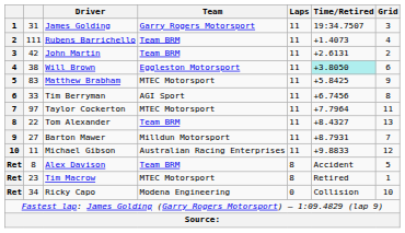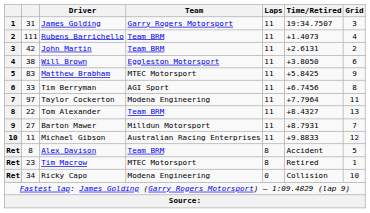 <table class="wikitable sortable" style="font-size: 85%;">
 <tr>
 <th></th>
 <th></th>
 <th>Driver</th>
 <th>Team</th>
 <th class="unsortable">Laps</th>
 <th class="unsortable">Time/Retired</th>
 <th>Grid</th>
 </tr>
 <tr>
 <th>1</th>
 <td align="center">31</td>
 <td data-sort-value="GOL"> <a href='#'>James Golding</a></td>
 <td><a href='#'>Garry Rogers Motorsport</a></td>
 <td>11</td>
 <td>19:34.7507</td>
 <td align="center">3</td>
 </tr>
 <tr>
 <th>2</th>
 <td align="center">111</td>
 <td data-sort-value="BAR"> <a href='#'>Rubens Barrichello</a></td>
 <td><a href='#'>Team BRM</a></td>
 <td>11</td>
 <td>+1.4073</td>
 <td align="center">4</td>
 </tr>
 <tr>
 <th>3</th>
 <td align="center">42</td>
 <td data-sort-value="MAR"> <a href='#'>John Martin</a></td>
 <td><a href='#'>Team BRM</a></td>
 <td>11</td>
 <td>+2.6131</td>
 <td align="center">2</td>
 </tr>
 <tr>
 <th>4</th>
 <td align="center">38</td>
 <td data-sort-value="BRO"> <a href='#'>Will Brown</a></td>
 <td><a href='#'>Eggleston Motorsport</a></td>
 <td>11</td>
-<td style="background: paleturquoise;">+3.8050</td>
+<td>+3.8050</td>
 <td align="center">6</td>
 </tr>
 <tr>
 <th>5</th>
 <td align="center">83</td>
 <td data-sort-value="BRA"> <a href='#'>Matthew Brabham</a></td>
 <td>MTEC Motorsport</td>
 <td>11</td>
 <td>+5.8425</td>
 <td align="center">9</td>
 </tr>
 <tr>
 <th>6</th>
 <td align="center">33</td>
 <td data-sort-value="BER"> Tim Berryman</td>
 <td>AGI Sport</td>
 <td>11</td>
 <td>+6.7456</td>
 <td align="center">8</td>
 </tr>
 <tr>
 <th>7</th>
 <td align="center">97</td>
 <td data-sort-value="COC"> Taylor Cockerton</td>
-<td>MTEC Motorsport</td>
+<td>Modena Engineering</td>
 <td>11</td>
 <td>+7.7964</td>
 <td align="center">11</td>
 </tr>
 <tr>
 <th>8</th>
 <td align="center">22</td>
 <td data-sort-value="ALE"> Tom Alexander</td>
 <td><a href='#'>Team BRM</a></td>
 <td>11</td>
 <td>+8.4327</td>
 <td align="center">13</td>
 </tr>
 <tr>
 <th>9</th>
 <td align="center">27</td>
 <td data-sort-value="MAW"> Barton Mawer</td>
 <td>Milldun Motorsport</td>
 <td>11</td>
 <td>+8.7931</td>
 <td align="center">7</td>
 </tr>
 <tr>
 <th>10</th>
 <td align="center">11</td>
 <td data-sort-value="GIB"> Michael Gibson</td>
 <td>Australian Racing Enterprises</td>
 <td>11</td>
 <td>+9.8833</td>
 <td align="center">12</td>
 </tr>
 <tr>
 <th data-sort-value="11">Ret</th>
 <td align="center">8</td>
 <td data-sort-value="DAV"> <a href='#'>Alex Davison</a></td>
 <td><a href='#'>Team BRM</a></td>
 <td>8</td>
 <td>Accident</td>
 <td align="center">5</td>
 </tr>
 <tr>
 <th data-sort-value="12">Ret</th>
 <td align="center">23</td>
 <td data-sort-value="MAC"> <a href='#'>Tim Macrow</a></td>
 <td>MTEC Motorsport</td>
 <td>8</td>
 <td>Retired</td>
 <td align="center">1</td>
 </tr>
 <tr>
 <th data-sort-value="13">Ret</th>
 <td align="center">34</td>
 <td data-sort-value="CAP"> Ricky Capo</td>
 <td>Modena Engineering</td>
 <td>0</td>
 <td>Collision</td>
 <td align="center">10</td>
 </tr>
 <tr class="sortbottom">
 <td colspan="8" align="center"><em><a href='#'>Fastest lap</a>:  <a href='#'>James Golding</a> (<a href='#'>Garry Rogers Motorsport</a>) – 1:09.4829 (lap 9)</em></td>
 </tr>
 <tr>
 <th colspan="8">Source:</th>
 </tr>
 </table>
